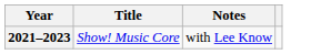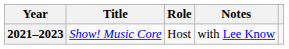 <table class="wikitable plainrowheaders">
 <tr>
 <th scope="col">Year</th>
 <th scope="col">Title</th>
+<th scope="col">Role</th>
 <th scope="col">Notes</th>
 <th scope="col"></th>
 </tr>
 <tr>
 <th scope="row">2021–2023</th>
 <td><em><a href='#'>Show! Music Core</a></em></td>
+<td>Host</td>
 <td>with <a href='#'>Lee Know</a></td>
 <td></td>
 </tr>
 </table>
